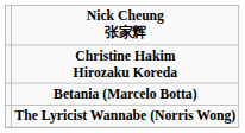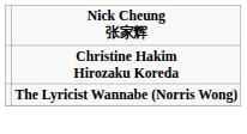 <table class="wikitable" style="text-align:center">
 <tr>
 <td><div> </div></td>
 <td><strong>Nick Cheung <br> 张家辉</strong></td>
 </tr>
 <tr>
 <td><div> </div></td>
 <td><strong> Christine Hakim</strong><br> <strong>Hirozaku Koreda</strong></td>
 </tr>
 <tr>
 <td><div> </div></td>
-<td><strong> Betania (Marcelo Botta) </strong></td>
-</tr>
-<tr>
-<td><div> </div></td>
 <td><strong> The Lyricist Wannabe (Norris Wong) </strong></td>
 </tr>
 <tr>
 </tr>
 </table>
